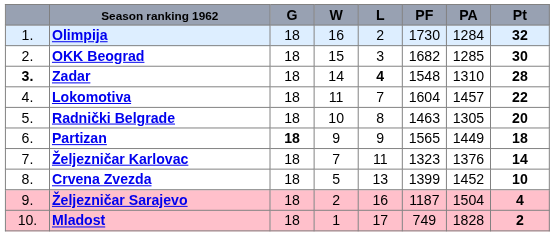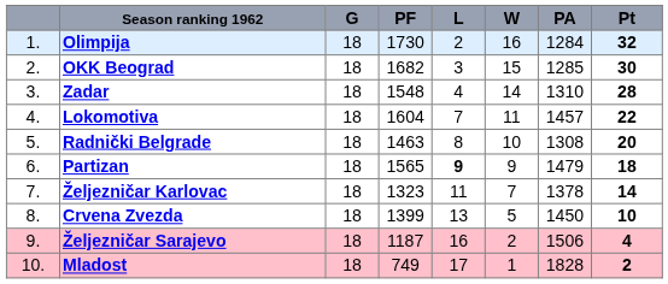 <table align=center style="font-size: 90%; border-collapse:collapse" border=1 cellspacing=0 cellpadding=2>
 <tr align=center bgcolor=#98A1B2>
 <th width=40></th>
 <th width=220><span><small>Season ranking 1962</small></span></th>
 <th width="40"><span>G</span></th>
+<th width="40"><span>PF</span></th>
+<th width="40"><span>L</span></th>
 <th width="40"><span>W</span></th>
-<th width="40"><span>L</span></th>
-<th width="40"><span>PF</span></th>
 <th width="40"><span>PA</span></th>
 <th width="55"><span>Pt</span></th>
 </tr>
 <tr align=center style="background:#DDEEFF">
 <td>1.</td>
 <td style="text-align:left;"><strong><a href='#'>Olimpija</a></strong></td>
 <td>18</td>
+<td>1730</td>
+<td>2</td>
 <td>16</td>
-<td>2</td>
-<td>1730</td>
 <td>1284</td>
 <td><strong>32</strong></td>
 </tr>
 <tr align=center>
 <td>2.</td>
 <td style="text-align:left;"><strong><a href='#'>OKK Beograd</a></strong></td>
 <td>18</td>
+<td>1682</td>
+<td>3</td>
 <td>15</td>
-<td>3</td>
-<td>1682</td>
 <td>1285</td>
 <td><strong>30</strong></td>
 </tr>
 <tr align=center>
-<td><strong>3.</strong></td>
+<td>3.</td>
 <td style="text-align:left;"><strong><a href='#'>Zadar</a></strong></td>
 <td>18</td>
+<td>1548</td>
+<td>4</td>
 <td>14</td>
-<td><strong>4</strong></td>
-<td>1548</td>
 <td>1310</td>
 <td><strong>28</strong></td>
 </tr>
 <tr align=center>
 <td>4.</td>
 <td style="text-align:left;"><strong><a href='#'>Lokomotiva</a></strong></td>
 <td>18</td>
+<td>1604</td>
+<td>7</td>
 <td>11</td>
-<td>7</td>
-<td>1604</td>
 <td>1457</td>
 <td><strong>22</strong></td>
 </tr>
 <tr align=center>
 <td>5.</td>
 <td style="text-align:left;"><strong><a href='#'>Radnički Belgrade</a></strong></td>
 <td>18</td>
+<td>1463</td>
+<td>8</td>
 <td>10</td>
-<td>8</td>
-<td>1463</td>
-<td>1305</td>
+<td>1308</td>
 <td><strong>20</strong></td>
 </tr>
 <tr align=center>
 <td>6.</td>
 <td style="text-align:left;"><strong><a href='#'>Partizan</a></strong></td>
-<td><strong>18</strong></td>
+<td>18</td>
+<td>1565</td>
+<td><strong>9</strong></td>
 <td>9</td>
-<td>9</td>
-<td>1565</td>
-<td>1449</td>
+<td>1479</td>
 <td><strong>18</strong></td>
 </tr>
 <tr align=center>
 <td>7.</td>
 <td style="text-align:left;"><strong><a href='#'>Željezničar Karlovac</a></strong></td>
 <td>18</td>
+<td>1323</td>
+<td>11</td>
 <td>7</td>
-<td>11</td>
-<td>1323</td>
-<td>1376</td>
+<td>1378</td>
 <td><strong>14</strong></td>
 </tr>
 <tr align=center>
 <td>8.</td>
 <td style="text-align:left;"><strong><a href='#'>Crvena Zvezda</a></strong></td>
 <td>18</td>
+<td>1399</td>
+<td>13</td>
 <td>5</td>
-<td>13</td>
-<td>1399</td>
-<td>1452</td>
+<td>1450</td>
 <td><strong>10</strong></td>
 </tr>
 <tr align=center style="background:#FFC0CB">
 <td>9.</td>
 <td style="text-align:left;"><strong><a href='#'>Željezničar Sarajevo</a></strong></td>
 <td>18</td>
+<td>1187</td>
+<td>16</td>
 <td>2</td>
-<td>16</td>
-<td>1187</td>
-<td>1504</td>
+<td>1506</td>
 <td><strong>4</strong></td>
 </tr>
 <tr align=center style="background:#FFC0CB">
 <td>10.</td>
 <td style="text-align:left;"><strong><a href='#'>Mladost</a></strong></td>
 <td>18</td>
+<td>749</td>
+<td>17</td>
 <td>1</td>
-<td>17</td>
-<td>749</td>
 <td>1828</td>
 <td><strong>2</strong></td>
 </tr>
 </table>
